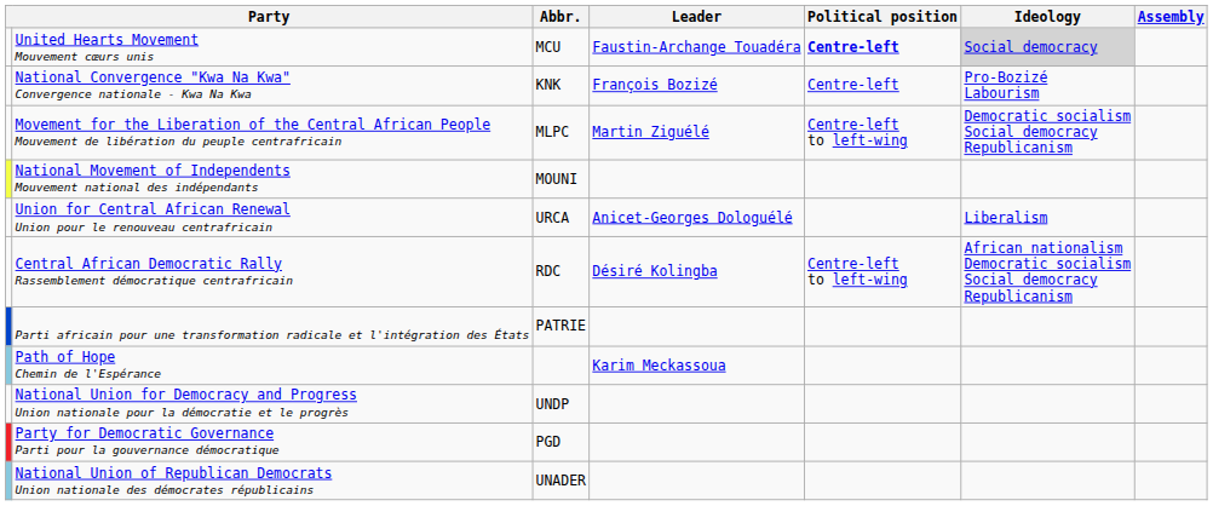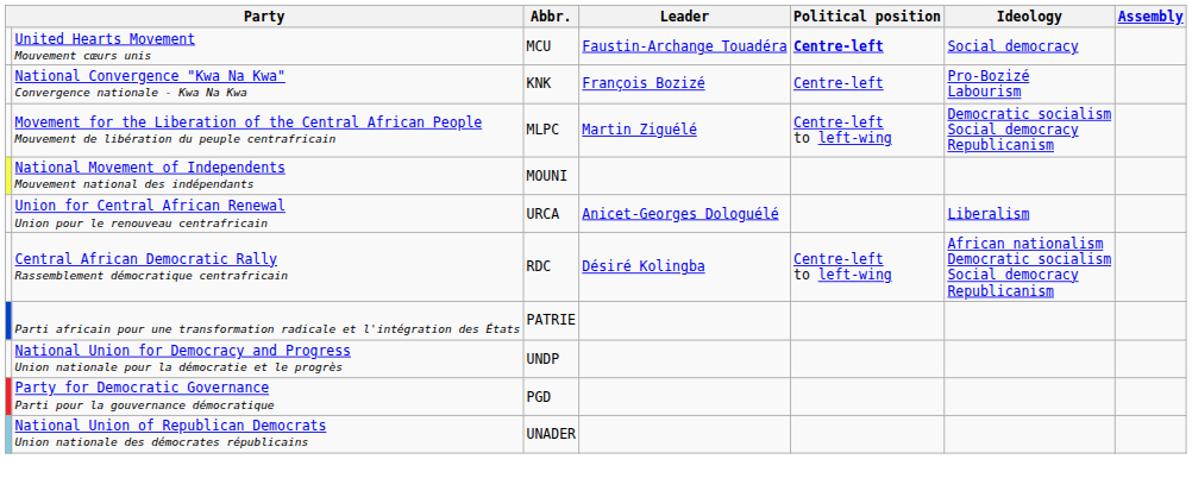 <table class="wikitable">
 <tr>
 <th colspan=2>Party</th>
 <th>Abbr.</th>
 <th>Leader</th>
 <th>Political position</th>
 <th>Ideology</th>
 <th><a href='#'>Assembly</a></th>
 </tr>
 <tr>
 <td bgcolor=></td>
 <td><a href='#'>United Hearts Movement</a><br><small><em>Mouvement cœurs unis</em></small></td>
 <td>MCU</td>
 <td><a href='#'>Faustin-Archange Touadéra</a></td>
 <td><strong><a href='#'>Centre-left</a></strong></td>
-<td style="background: lightgrey;"><a href='#'>Social democracy</a></td>
+<td><a href='#'>Social democracy</a></td>
 <td></td>
 </tr>
 <tr>
 <td bgcolor=></td>
 <td><a href='#'>National Convergence "Kwa Na Kwa"</a><br><small><em>Convergence nationale - Kwa Na Kwa</em></small></td>
 <td>KNK</td>
 <td><a href='#'>François Bozizé</a></td>
 <td><a href='#'>Centre-left</a></td>
 <td><a href='#'>Pro-Bozizé</a><br><a href='#'>Labourism</a></td>
 <td></td>
 </tr>
 <tr>
 <td bgcolor=></td>
 <td><a href='#'>Movement for the Liberation of the Central African People</a><br><small><em>Mouvement de libération du peuple centrafricain</em></small></td>
 <td>MLPC</td>
 <td><a href='#'>Martin Ziguélé</a></td>
 <td><a href='#'>Centre-left</a><br>to <a href='#'>left-wing</a></td>
 <td><a href='#'>Democratic socialism</a><br><a href='#'>Social democracy</a><br><a href='#'>Republicanism</a></td>
 <td></td>
 </tr>
 <tr>
 <td bgcolor=#F3FF46></td>
 <td><a href='#'>National Movement of Independents</a><br><small><em>Mouvement national des indépendants</em></small></td>
 <td>MOUNI</td>
 <td></td>
 <td></td>
 <td></td>
 <td></td>
 </tr>
 <tr>
 <td bgcolor=></td>
 <td><a href='#'>Union for Central African Renewal</a><br><small><em>Union pour le renouveau centrafricain</em></small></td>
 <td>URCA</td>
 <td><a href='#'>Anicet-Georges Dologuélé</a></td>
 <td></td>
 <td><a href='#'>Liberalism</a></td>
 <td></td>
 </tr>
 <tr>
 <td bgcolor=></td>
 <td><a href='#'>Central African Democratic Rally</a><br><small><em>Rassemblement démocratique centrafricain</em></small></td>
 <td>RDC</td>
 <td><a href='#'>Désiré Kolingba</a></td>
 <td><a href='#'>Centre-left</a><br>to <a href='#'>left-wing</a></td>
 <td><a href='#'>African nationalism</a><br><a href='#'>Democratic socialism</a><br><a href='#'>Social democracy</a><br><a href='#'>Republicanism</a></td>
 <td></td>
 </tr>
 <tr>
 <td bgcolor=#0145CA></td>
 <td><br><small><em>Parti africain pour une transformation radicale et l'intégration des États</em></small></td>
 <td>PATRIE</td>
 <td></td>
 <td></td>
 <td></td>
 <td></td>
 </tr>
 <tr>
-<td bgcolor=#87C8DE></td>
-<td><a href='#'>Path of Hope</a><br><small><em>Chemin de l'Espérance</em></small></td>
-<td></td>
-<td><a href='#'>Karim Meckassoua</a></td>
-<td></td>
-<td></td>
-<td></td>
-</tr>
-<tr>
 <td bgcolor=></td>
 <td><a href='#'>National Union for Democracy and Progress</a><br><small><em>Union nationale pour la démocratie et le progrès</em></small></td>
 <td>UNDP</td>
 <td></td>
 <td></td>
 <td></td>
 <td></td>
 </tr>
 <tr>
 <td bgcolor=#F02129></td>
 <td><a href='#'>Party for Democratic Governance</a><br><small><em>Parti pour la gouvernance démocratique</em></small></td>
 <td>PGD</td>
 <td></td>
 <td></td>
 <td></td>
 <td></td>
 </tr>
 <tr>
 <td bgcolor=#87C8DE></td>
 <td><a href='#'>National Union of Republican Democrats</a><br><small><em>Union nationale des démocrates républicains</em></small></td>
 <td>UNADER</td>
 <td></td>
 <td></td>
 <td></td>
 <td></td>
 </tr>
 </table>
